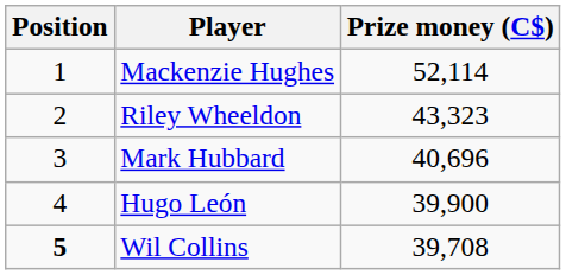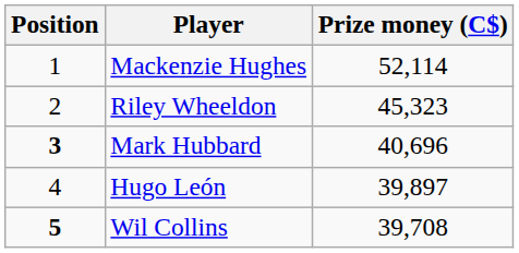 <table class=wikitable>
 <tr>
 <th>Position</th>
 <th>Player</th>
 <th>Prize money (<a href='#'>C$</a>)</th>
 </tr>
 <tr>
 <td align=center>1</td>
 <td> <a href='#'>Mackenzie Hughes</a></td>
 <td align=center>52,114</td>
 </tr>
 <tr>
 <td align=center>2</td>
 <td> <a href='#'>Riley Wheeldon</a></td>
-<td align=center>43,323</td>
+<td align=center>45,323</td>
 </tr>
 <tr>
-<td align=center>3</td>
+<td align=center><strong>3</strong></td>
 <td> <a href='#'>Mark Hubbard</a></td>
 <td align=center>40,696</td>
 </tr>
 <tr>
 <td align=center>4</td>
 <td> <a href='#'>Hugo León</a></td>
-<td align=center>39,900</td>
+<td align=center>39,897</td>
 </tr>
 <tr>
 <td align=center><strong>5</strong></td>
 <td> <a href='#'>Wil Collins</a></td>
 <td align=center>39,708</td>
 </tr>
 </table>
